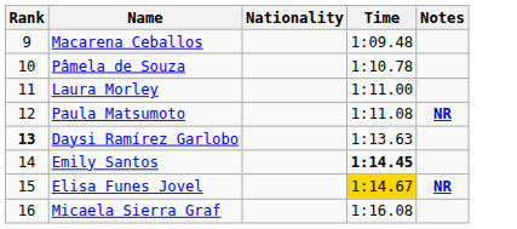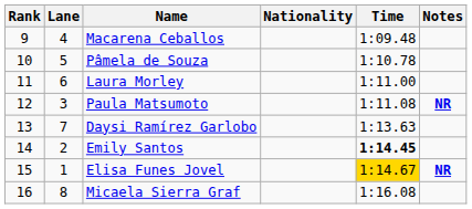 <table class="wikitable sortable" style="text-align:center">
 <tr>
 <th>Rank</th>
+<th>Lane</th>
 <th>Name</th>
 <th>Nationality</th>
 <th>Time</th>
 <th>Notes</th>
 </tr>
 <tr>
 <td>9</td>
+<td>4</td>
 <td align=left><a href='#'>Macarena Ceballos</a></td>
 <td align=left></td>
 <td>1:09.48</td>
 <td></td>
 </tr>
 <tr>
 <td>10</td>
+<td>5</td>
 <td align=left><a href='#'>Pâmela de Souza</a></td>
 <td align=left></td>
 <td>1:10.78</td>
 <td></td>
 </tr>
 <tr>
 <td>11</td>
+<td>6</td>
 <td align=left><a href='#'>Laura Morley</a></td>
 <td align=left></td>
 <td>1:11.00</td>
 <td></td>
 </tr>
 <tr>
 <td>12</td>
+<td>3</td>
 <td align=left><a href='#'>Paula Matsumoto</a></td>
 <td align=left></td>
 <td>1:11.08</td>
 <td><strong><a href='#'>NR</a></strong></td>
 </tr>
 <tr>
-<td><strong>13</strong></td>
+<td>13</td>
+<td>7</td>
 <td align=left><a href='#'>Daysi Ramírez Garlobo</a></td>
 <td align=left></td>
 <td>1:13.63</td>
 <td></td>
 </tr>
 <tr>
 <td>14</td>
+<td>2</td>
 <td align=left><a href='#'>Emily Santos</a></td>
 <td align=left></td>
 <td><strong>1:14.45</strong></td>
 <td></td>
 </tr>
 <tr>
 <td>15</td>
+<td>1</td>
 <td align=left><a href='#'>Elisa Funes Jovel</a></td>
 <td align=left></td>
 <td style="background: gold;">1:14.67</td>
 <td><strong><a href='#'>NR</a></strong></td>
 </tr>
 <tr>
 <td>16</td>
+<td>8</td>
 <td align=left><a href='#'>Micaela Sierra Graf</a></td>
 <td align=left></td>
 <td>1:16.08</td>
 <td></td>
 </tr>
 </table>
